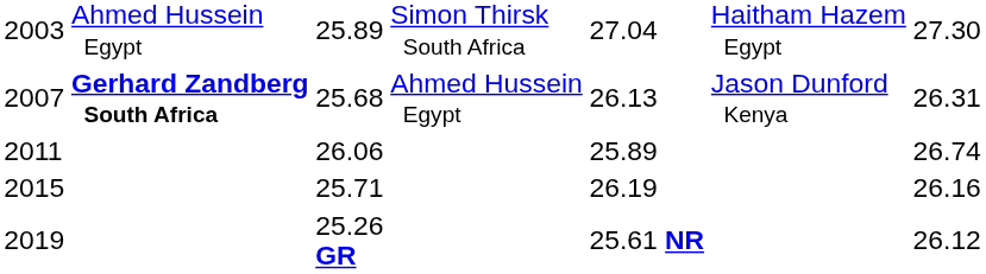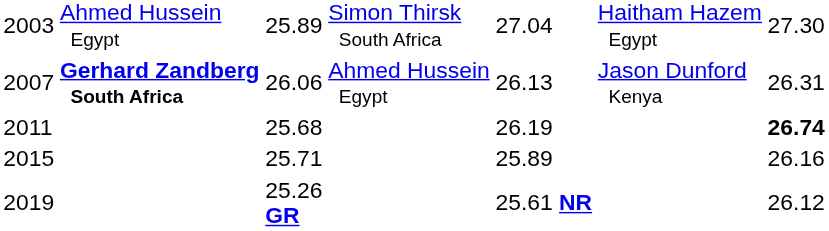 <table>
 <tr>
 <td>2003</td>
 <td><a href='#'>Ahmed Hussein</a> <small><br>    Egypt </small></td>
 <td>25.89</td>
 <td><a href='#'>Simon Thirsk</a> <small><br>    South Africa </small></td>
 <td>27.04</td>
 <td><a href='#'>Haitham Hazem</a> <small><br>    Egypt </small></td>
 <td>27.30</td>
 </tr>
 <tr>
 <td>2007</td>
 <td><strong><a href='#'>Gerhard Zandberg</a> <small><br>   South Africa</small></strong></td>
-<td>25.68</td>
+<td>26.06</td>
 <td><a href='#'>Ahmed Hussein</a> <small><br>   Egypt</small></td>
 <td>26.13</td>
 <td><a href='#'>Jason Dunford</a> <small><br>   Kenya</small></td>
 <td>26.31</td>
 </tr>
 <tr>
 <td>2011</td>
 <td></td>
-<td>26.06</td>
+<td>25.68</td>
 <td></td>
-<td>25.89</td>
+<td>26.19</td>
 <td></td>
-<td>26.74</td>
+<td><strong>26.74</strong></td>
 </tr>
 <tr>
 <td>2015<br></td>
 <td></td>
 <td>25.71</td>
 <td></td>
-<td>26.19</td>
+<td>25.89</td>
 <td></td>
 <td>26.16</td>
 </tr>
 <tr>
 <td>2019<br></td>
 <td></td>
 <td>25.26<br><strong><a href='#'>GR</a></strong></td>
 <td></td>
 <td>25.61 <strong><a href='#'>NR</a></strong></td>
 <td></td>
 <td>26.12</td>
 </tr>
 </table>
